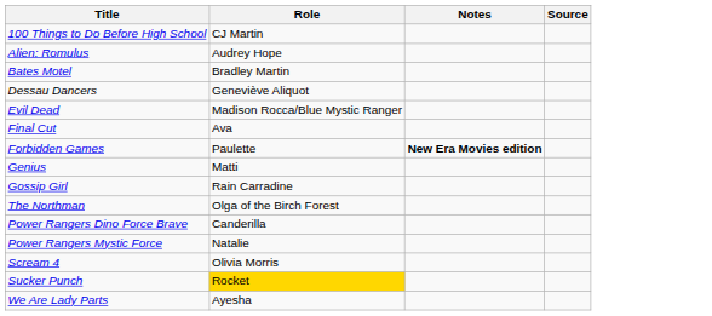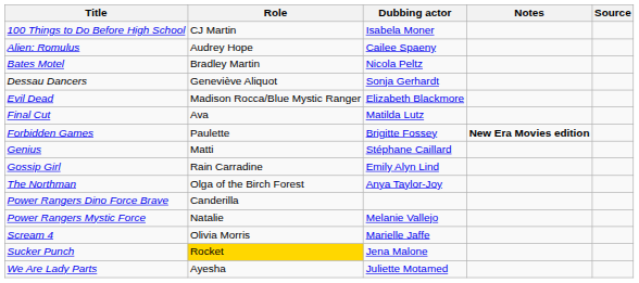 <table class="wikitable">
 <tr>
 <th>Title</th>
 <th>Role</th>
+<th>Dubbing actor</th>
 <th>Notes</th>
 <th>Source</th>
 </tr>
 <tr>
 <td><em><a href='#'>100 Things to Do Before High School</a></em></td>
 <td>CJ Martin</td>
+<td><a href='#'>Isabela Moner</a></td>
 <td></td>
 <td></td>
 </tr>
 <tr>
 <td><em><a href='#'>Alien: Romulus</a></em></td>
 <td>Audrey Hope</td>
+<td><a href='#'>Cailee Spaeny</a></td>
 <td></td>
 <td></td>
 </tr>
 <tr>
 <td><em><a href='#'>Bates Motel</a></em></td>
 <td>Bradley Martin</td>
+<td><a href='#'>Nicola Peltz</a></td>
 <td></td>
 <td></td>
 </tr>
 <tr>
 <td><em>Dessau Dancers</em></td>
 <td>Geneviève Aliquot</td>
+<td><a href='#'>Sonja Gerhardt</a></td>
 <td></td>
 <td></td>
 </tr>
 <tr>
 <td><em><a href='#'>Evil Dead</a></em></td>
 <td>Madison Rocca/Blue Mystic Ranger</td>
+<td><a href='#'>Elizabeth Blackmore</a></td>
 <td></td>
 <td></td>
 </tr>
 <tr>
 <td><em><a href='#'>Final Cut</a></em></td>
 <td>Ava</td>
+<td><a href='#'>Matilda Lutz</a></td>
 <td></td>
 <td></td>
 </tr>
 <tr>
 <td><em><a href='#'>Forbidden Games</a></em></td>
 <td>Paulette</td>
+<td><a href='#'>Brigitte Fossey</a></td>
 <td><strong>New Era Movies edition</strong></td>
 <td></td>
 </tr>
 <tr>
 <td><em><a href='#'>Genius</a></em></td>
 <td>Matti</td>
+<td><a href='#'>Stéphane Caillard</a></td>
 <td></td>
 <td></td>
 </tr>
 <tr>
 <td><em><a href='#'>Gossip Girl</a></em></td>
 <td>Rain Carradine</td>
+<td><a href='#'>Emily Alyn Lind</a></td>
 <td></td>
 <td></td>
 </tr>
 <tr>
 <td><em><a href='#'>The Northman</a></em></td>
 <td>Olga of the Birch Forest</td>
+<td><a href='#'>Anya Taylor-Joy</a></td>
 <td></td>
 <td></td>
 </tr>
 <tr>
 <td><em><a href='#'>Power Rangers Dino Force Brave</a></em></td>
 <td>Canderilla</td>
 <td></td>
 <td></td>
+<td></td>
 </tr>
 <tr>
 <td><em><a href='#'>Power Rangers Mystic Force</a></em></td>
 <td>Natalie</td>
+<td><a href='#'>Melanie Vallejo</a></td>
 <td></td>
 <td></td>
 </tr>
 <tr>
 <td><em><a href='#'>Scream 4</a></em></td>
 <td>Olivia Morris</td>
+<td><a href='#'>Marielle Jaffe</a></td>
 <td></td>
 <td></td>
 </tr>
 <tr>
 <td><em><a href='#'>Sucker Punch</a></em></td>
 <td style="background: gold;">Rocket</td>
+<td><a href='#'>Jena Malone</a></td>
 <td></td>
 <td></td>
 </tr>
 <tr>
 <td><em><a href='#'>We Are Lady Parts</a></em></td>
 <td>Ayesha</td>
+<td><a href='#'>Juliette Motamed</a></td>
 <td></td>
 <td></td>
 </tr>
 </table>
